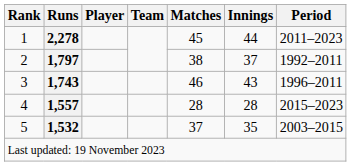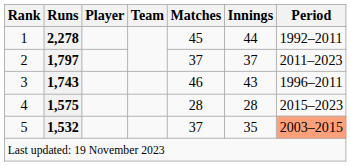 <table class="wikitable plainrowheaders sortable">
 <tr>
 <th scope=col>Rank</th>
 <th scope=col>Runs</th>
 <th scope=col>Player</th>
 <th scope=col>Team</th>
 <th scope=col>Matches</th>
 <th scope=col>Innings</th>
 <th scope=col>Period</th>
 </tr>
 <tr>
 <td align=center>1</td>
 <th scope=row style=text-align:center;>2,278</th>
 <td></td>
 <td rowspan=2></td>
 <td align=center>45</td>
 <td align=center>44</td>
-<td>2011–2023</td>
+<td>1992–2011</td>
 </tr>
 <tr>
 <td align=center>2</td>
 <th scope=row style=text-align:center;>1,797</th>
 <td></td>
-<td align=center>38</td>
 <td align=center>37</td>
-<td>1992–2011</td>
+<td align=center>37</td>
+<td>2011–2023</td>
 </tr>
 <tr>
 <td align=center>3</td>
 <th scope=row style=text-align:center;>1,743</th>
 <td></td>
 <td></td>
 <td align=center>46</td>
 <td align=center>43</td>
 <td>1996–2011</td>
 </tr>
 <tr>
 <td align=center>4</td>
-<th scope=row style=text-align:center;>1,557</th>
+<th scope=row style=text-align:center;>1,575</th>
 <td></td>
 <td></td>
 <td align=center>28</td>
 <td align=center>28</td>
 <td>2015–2023</td>
 </tr>
 <tr>
 <td align=center>5</td>
 <th scope=row style=text-align:center;>1,532</th>
 <td></td>
 <td></td>
 <td align=center>37</td>
 <td align=center>35</td>
-<td>2003–2015</td>
+<td style="background: lightsalmon;">2003–2015</td>
 </tr>
 <tr class=sortbottom>
 <td colspan=7><small>Last updated: 19 November 2023</small></td>
 </tr>
 </table>
